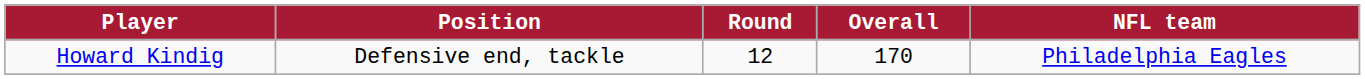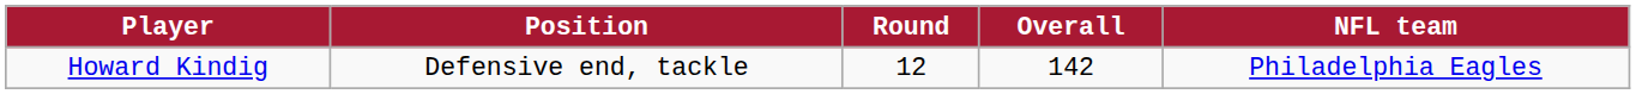 <table class="wikitable" width="65%">
 <tr align="center" style="background:#A81933;color:#FFFFFF;">
 <td><strong>Player</strong></td>
 <td><strong>Position</strong></td>
 <td><strong>Round</strong></td>
 <td><strong>Overall</strong></td>
 <td><strong>NFL team</strong></td>
 </tr>
 <tr align="center" bgcolor="">
 <td><a href='#'>Howard Kindig</a></td>
 <td>Defensive end, tackle</td>
 <td>12</td>
-<td>170</td>
+<td>142</td>
 <td><a href='#'>Philadelphia Eagles</a></td>
 </tr>
 </table>
